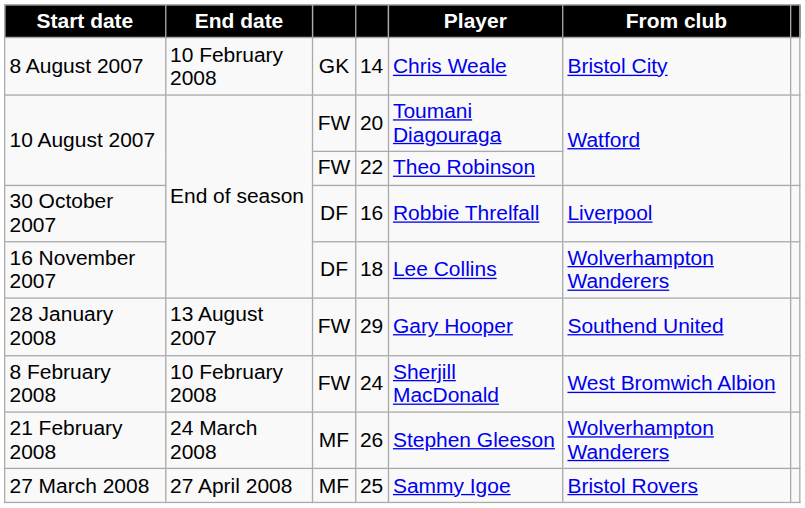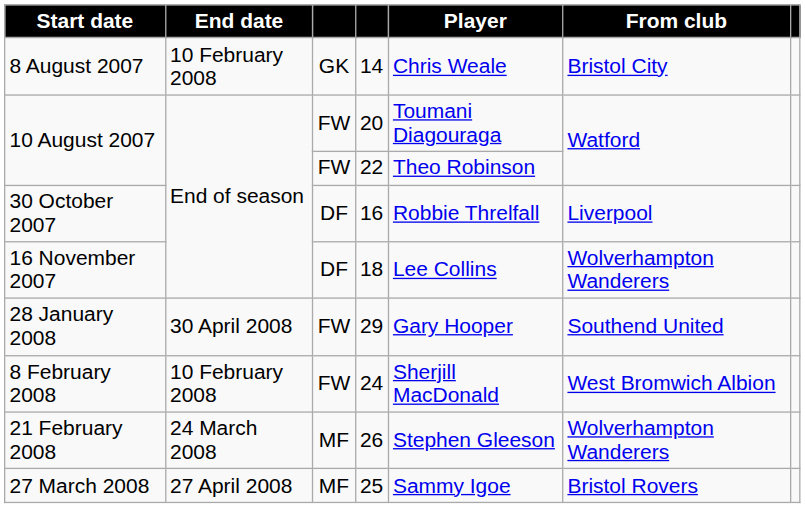 <table class="wikitable">
 <tr>
 <th style="background:#000; color:white;">Start date</th>
 <th style="background:#000; color:white;">End date</th>
 <th style="background:#000; color:white;"></th>
 <th style="background:#000; color:white;"></th>
 <th style="background:#000; color:white;">Player</th>
 <th style="background:#000; color:white;">From club</th>
 <th style="background:#000; color:white;"></th>
 </tr>
 <tr>
 <td>8 August 2007</td>
 <td>10 February 2008</td>
 <td style="text-align:center;">GK</td>
 <td style="text-align:center;">14</td>
 <td> <a href='#'>Chris Weale</a></td>
 <td><a href='#'>Bristol City</a></td>
 <td style="text-align:center;"></td>
 </tr>
 <tr>
 <td rowspan="2">10 August 2007</td>
 <td rowspan="4">End of season</td>
 <td style="text-align:center;">FW</td>
 <td style="text-align:center;">20</td>
 <td> <a href='#'>Toumani Diagouraga</a></td>
 <td rowspan="2"><a href='#'>Watford</a></td>
 <td rowspan="2" style="text-align:center;"></td>
 </tr>
 <tr>
 <td style="text-align:center;">FW</td>
 <td style="text-align:center;">22</td>
 <td> <a href='#'>Theo Robinson</a></td>
 </tr>
 <tr>
 <td>30 October 2007</td>
 <td style="text-align:center;">DF</td>
 <td style="text-align:center;">16</td>
 <td> <a href='#'>Robbie Threlfall</a></td>
 <td><a href='#'>Liverpool</a></td>
 <td style="text-align:center;"></td>
 </tr>
 <tr>
 <td>16 November 2007</td>
 <td style="text-align:center;">DF</td>
 <td style="text-align:center;">18</td>
 <td> <a href='#'>Lee Collins</a></td>
 <td><a href='#'>Wolverhampton Wanderers</a></td>
 <td style="text-align:center;"></td>
 </tr>
 <tr>
 <td>28 January 2008</td>
-<td>13 August 2007</td>
+<td>30 April 2008</td>
 <td style="text-align:center;">FW</td>
 <td style="text-align:center;">29</td>
 <td> <a href='#'>Gary Hooper</a></td>
 <td><a href='#'>Southend United</a></td>
 <td style="text-align:center;"></td>
 </tr>
 <tr>
 <td>8 February 2008</td>
 <td>10 February 2008</td>
 <td style="text-align:center;">FW</td>
 <td style="text-align:center;">24</td>
 <td> <a href='#'>Sherjill MacDonald</a></td>
 <td><a href='#'>West Bromwich Albion</a></td>
 <td style="text-align:center;"></td>
 </tr>
 <tr>
 <td>21 February 2008</td>
 <td>24 March 2008</td>
 <td style="text-align:center;">MF</td>
 <td style="text-align:center;">26</td>
 <td> <a href='#'>Stephen Gleeson</a></td>
 <td><a href='#'>Wolverhampton Wanderers</a></td>
 <td style="text-align:center;"></td>
 </tr>
 <tr>
 <td>27 March 2008</td>
 <td>27 April 2008</td>
 <td style="text-align:center;">MF</td>
 <td style="text-align:center;">25</td>
 <td> <a href='#'>Sammy Igoe</a></td>
 <td><a href='#'>Bristol Rovers</a></td>
 <td style="text-align:center;"></td>
 </tr>
 </table>
